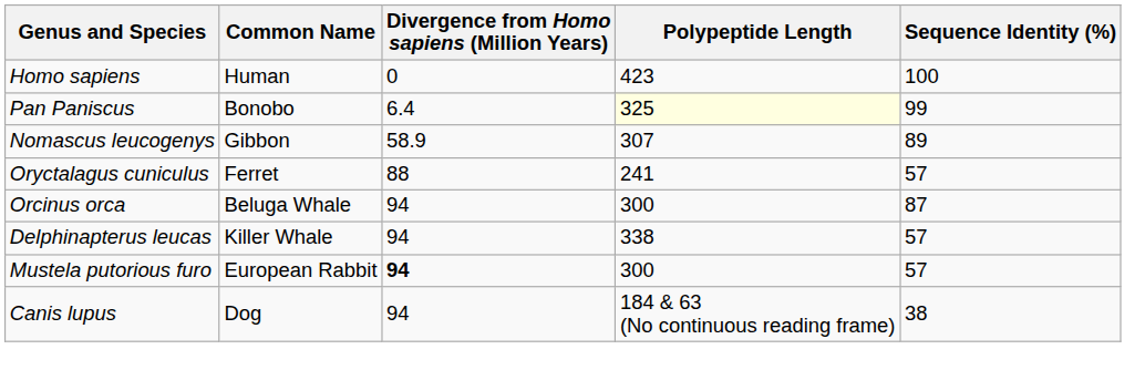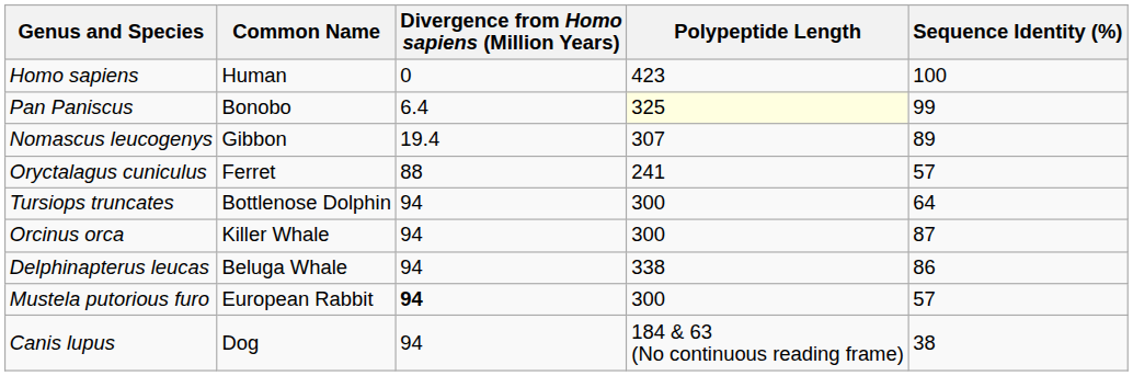 <table class="wikitable">
 <tr>
 <th>Genus and Species</th>
 <th>Common Name</th>
 <th>Divergence from <em>Homo</em><br><em>sapiens</em> (Million Years)</th>
 <th>Polypeptide Length</th>
 <th>Sequence Identity (%)</th>
 </tr>
 <tr>
 <td><em>Homo sapiens</em></td>
 <td>Human</td>
 <td>0</td>
 <td>423</td>
 <td>100</td>
 </tr>
 <tr>
 <td><em>Pan Paniscus</em></td>
 <td>Bonobo</td>
 <td>6.4</td>
 <td style="background: lightyellow;">325</td>
 <td>99</td>
 </tr>
 <tr>
 <td><em>Nomascus leucogenys</em></td>
 <td>Gibbon</td>
-<td>58.9</td>
+<td>19.4</td>
 <td>307</td>
 <td>89</td>
 </tr>
 <tr>
 <td><em>Oryctalagus cuniculus</em></td>
 <td>Ferret</td>
 <td>88</td>
 <td>241</td>
 <td>57</td>
 </tr>
 <tr>
+<td><em>Tursiops truncates</em></td>
+<td>Bottlenose Dolphin</td>
+<td>94</td>
+<td>300</td>
+<td>64</td>
+</tr>
+<tr>
 <td><em>Orcinus orca</em></td>
-<td>Beluga Whale</td>
+<td>Killer Whale</td>
 <td>94</td>
 <td>300</td>
 <td>87</td>
 </tr>
 <tr>
 <td><em>Delphinapterus leucas</em></td>
-<td>Killer Whale</td>
+<td>Beluga Whale</td>
 <td>94</td>
 <td>338</td>
-<td>57</td>
+<td>86</td>
 </tr>
 <tr>
 <td><em>Mustela putorious furo</em></td>
 <td>European Rabbit</td>
 <td><strong>94</strong></td>
 <td>300</td>
 <td>57</td>
 </tr>
 <tr>
 <td><em>Canis lupus</em></td>
 <td>Dog</td>
 <td>94</td>
 <td>184 & 63<br>(No continuous reading frame)</td>
 <td>38</td>
 </tr>
 </table>
